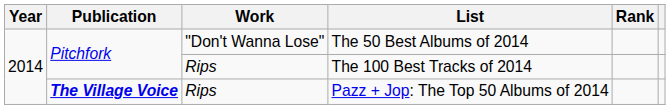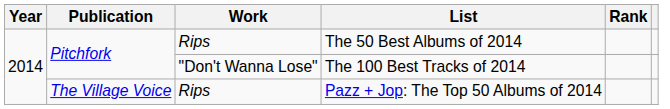 <table class="sortable wikitable">
 <tr>
 <th>Year</th>
 <th>Publication</th>
 <th>Work</th>
 <th>List</th>
 <th>Rank</th>
 <th class="unsortable"></th>
 </tr>
 <tr>
 <td scope="row" rowspan=3>2014</td>
 <td scope="row" rowspan=2><em><a href='#'>Pitchfork</a></em></td>
-<td>"Don't Wanna Lose"</td>
+<td><em>Rips</em></td>
 <td>The 50 Best Albums of 2014</td>
 <td></td>
 <td></td>
 </tr>
 <tr>
-<td><em>Rips</em></td>
+<td>"Don't Wanna Lose"</td>
 <td>The 100 Best Tracks of 2014</td>
 <td></td>
 <td></td>
 </tr>
 <tr>
-<td><strong><em><a href='#'>The Village Voice</a></em></strong></td>
+<td><em><a href='#'>The Village Voice</a></em></td>
 <td><em>Rips</em></td>
 <td><a href='#'>Pazz + Jop</a>: The Top 50 Albums of 2014</td>
 <td></td>
 <td></td>
 </tr>
 </table>
